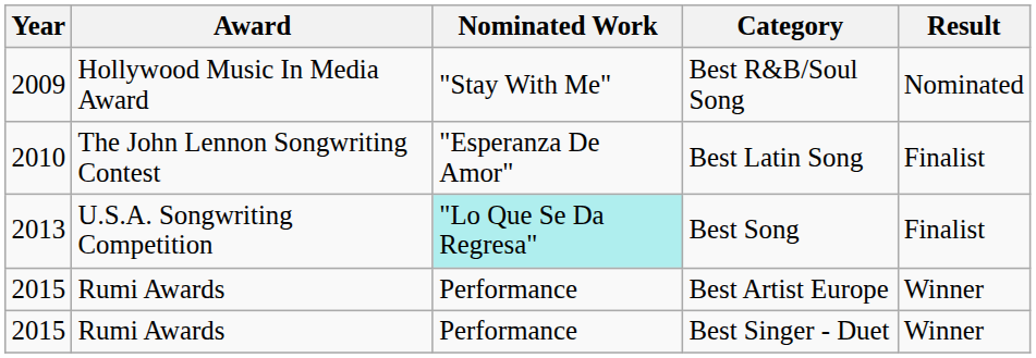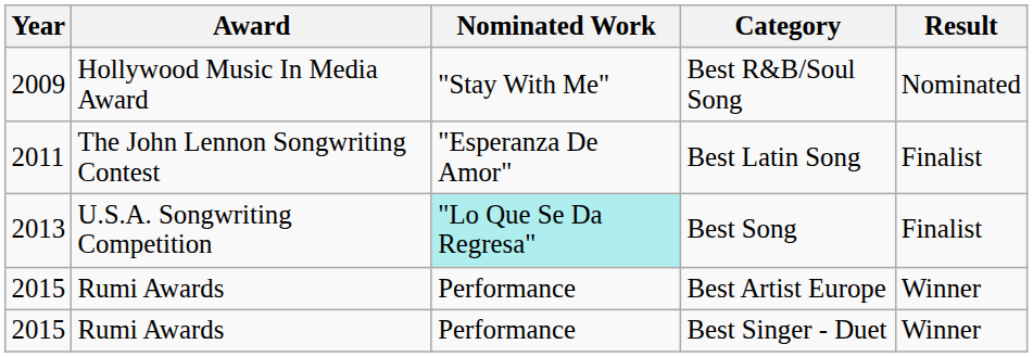 <table class="wikitable">
 <tr>
 <th>Year</th>
 <th>Award</th>
 <th>Nominated Work</th>
 <th>Category</th>
 <th>Result</th>
 </tr>
 <tr>
 <td>2009</td>
 <td>Hollywood Music In Media Award</td>
 <td>"Stay With Me"</td>
 <td>Best R&B/Soul Song</td>
 <td>Nominated</td>
 </tr>
 <tr>
-<td>2010</td>
+<td>2011</td>
 <td>The John Lennon Songwriting Contest</td>
 <td>"Esperanza De Amor"</td>
 <td>Best Latin Song</td>
 <td>Finalist</td>
 </tr>
 <tr>
 <td>2013</td>
 <td>U.S.A. Songwriting Competition</td>
 <td style="background: paleturquoise;">"Lo Que Se Da Regresa"</td>
 <td>Best Song</td>
 <td>Finalist</td>
 </tr>
 <tr>
 <td>2015</td>
 <td>Rumi Awards</td>
 <td>Performance</td>
 <td>Best Artist Europe</td>
 <td>Winner</td>
 </tr>
 <tr>
 <td>2015</td>
 <td>Rumi Awards</td>
 <td>Performance</td>
 <td>Best Singer - Duet</td>
 <td>Winner</td>
 </tr>
 </table>
